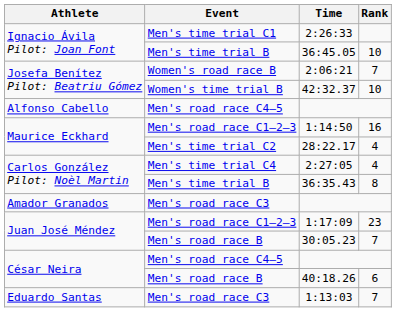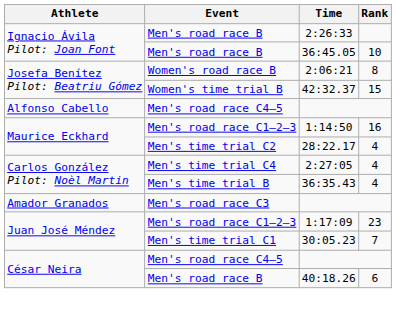 <table class="wikitable" style="font-size:90%">
 <tr>
 <th>Athlete</th>
 <th>Event</th>
 <th>Time</th>
 <th>Rank</th>
 </tr>
 <tr align=center>
 <td align=left rowspan=2><a href='#'>Ignacio Ávila</a><br><em>Pilot: <a href='#'>Joan Font</a></em></td>
-<td align=left><a href='#'>Men's  time trial C1</a></td>
+<td align=left><a href='#'>Men's road race B</a></td>
 <td>2:26:33</td>
 <td></td>
 </tr>
 <tr align=center>
-<td align=left><a href='#'>Men's time trial B</a></td>
+<td align=left><a href='#'>Men's road race B</a></td>
 <td>36:45.05</td>
 <td>10</td>
 </tr>
 <tr align=center>
 <td align=left rowspan=2><a href='#'>Josefa Benítez</a><br><em>Pilot: <a href='#'>Beatriu Gómez</a></em></td>
 <td align=left><a href='#'>Women's road race B</a></td>
 <td>2:06:21</td>
-<td>7</td>
+<td>8</td>
 </tr>
 <tr align=center>
 <td align=left><a href='#'>Women's time trial B</a></td>
 <td>42:32.37</td>
-<td>10</td>
+<td>15</td>
 </tr>
 <tr align=center>
 <td align=left><a href='#'>Alfonso Cabello</a></td>
 <td align=left><a href='#'>Men's road race C4–5</a></td>
 <td colspan=2></td>
 </tr>
 <tr align=center>
 <td align=left rowspan=2><a href='#'>Maurice Eckhard</a></td>
 <td align=left><a href='#'>Men's road race C1–2–3</a></td>
 <td>1:14:50</td>
 <td>16</td>
 </tr>
 <tr align=center>
 <td align=left><a href='#'>Men's time trial C2</a></td>
 <td>28:22.17</td>
 <td>4</td>
 </tr>
 <tr align=center>
 <td align=left rowspan=2><a href='#'>Carlos González</a><br><em>Pilot: <a href='#'>Noèl Martin</a></em></td>
 <td align=left><a href='#'>Men's  time trial C4</a></td>
 <td>2:27:05</td>
 <td>4</td>
 </tr>
 <tr align=center>
 <td align=left><a href='#'>Men's time trial B</a></td>
 <td>36:35.43</td>
-<td>8</td>
+<td>4</td>
 </tr>
 <tr align=center>
 <td align=left><a href='#'>Amador Granados</a></td>
 <td align=left><a href='#'>Men's road race C3</a></td>
 <td colspan=2></td>
 </tr>
 <tr align=center>
 <td align=left rowspan=2><a href='#'>Juan José Méndez</a></td>
 <td align=left><a href='#'>Men's road race C1–2–3</a></td>
 <td>1:17:09</td>
 <td>23</td>
 </tr>
 <tr align=center>
-<td align=left><a href='#'>Men's road race B</a></td>
+<td align=left><a href='#'>Men's  time trial C1</a></td>
 <td>30:05.23</td>
 <td>7</td>
 </tr>
 <tr align=center>
 <td align=left rowspan=2><a href='#'>César Neira</a></td>
 <td align=left><a href='#'>Men's road race C4–5</a></td>
 <td colspan=2></td>
 </tr>
 <tr align=center>
 <td align=left><a href='#'>Men's road race B</a></td>
 <td>40:18.26</td>
 <td>6</td>
 </tr>
-<tr align=center>
-<td align=left><a href='#'>Eduardo Santas</a></td>
-<td align=left><a href='#'>Men's road race C3</a></td>
-<td>1:13:03</td>
-<td>7</td>
-</tr>
 </table>
